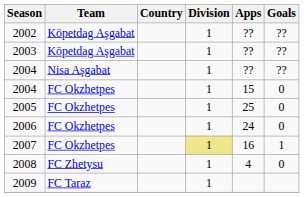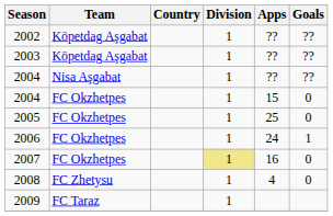 <table class="wikitable" style="text-align: center;">
 <tr>
 <th>Season</th>
 <th>Team</th>
 <th>Country</th>
 <th>Division</th>
 <th>Apps</th>
 <th>Goals</th>
 </tr>
 <tr>
 <td>2002</td>
 <td align="left"><a href='#'>Köpetdag Aşgabat</a></td>
 <td align="left"></td>
 <td>1</td>
 <td>??</td>
 <td>??</td>
 </tr>
 <tr>
 <td>2003</td>
 <td align="left"><a href='#'>Köpetdag Aşgabat</a></td>
 <td align="left"></td>
 <td>1</td>
 <td>??</td>
 <td>??</td>
 </tr>
 <tr>
 <td>2004</td>
 <td align="left"><a href='#'>Nisa Aşgabat</a></td>
 <td align="left"></td>
 <td>1</td>
 <td>??</td>
 <td>??</td>
 </tr>
 <tr>
 <td>2004</td>
 <td align="left"><a href='#'>FC Okzhetpes</a></td>
 <td align="left"></td>
 <td>1</td>
 <td>15</td>
 <td>0</td>
 </tr>
 <tr>
 <td>2005</td>
 <td align="left"><a href='#'>FC Okzhetpes</a></td>
 <td align="left"></td>
 <td>1</td>
 <td>25</td>
 <td>0</td>
 </tr>
 <tr>
 <td>2006</td>
 <td align="left"><a href='#'>FC Okzhetpes</a></td>
 <td align="left"></td>
 <td>1</td>
 <td>24</td>
-<td>0</td>
+<td>1</td>
 </tr>
 <tr>
 <td>2007</td>
 <td align="left"><a href='#'>FC Okzhetpes</a></td>
 <td align="left"></td>
 <td style="background: khaki;">1</td>
 <td>16</td>
-<td>1</td>
+<td>0</td>
 </tr>
 <tr>
 <td>2008</td>
 <td align="left"><a href='#'>FC Zhetysu</a></td>
 <td align="left"></td>
 <td>1</td>
 <td>4</td>
 <td>0</td>
 </tr>
 <tr>
 <td>2009</td>
 <td align="left"><a href='#'>FC Taraz</a></td>
 <td align="left"></td>
 <td>1</td>
 <td></td>
 <td></td>
 </tr>
 <tr>
 </tr>
 </table>
